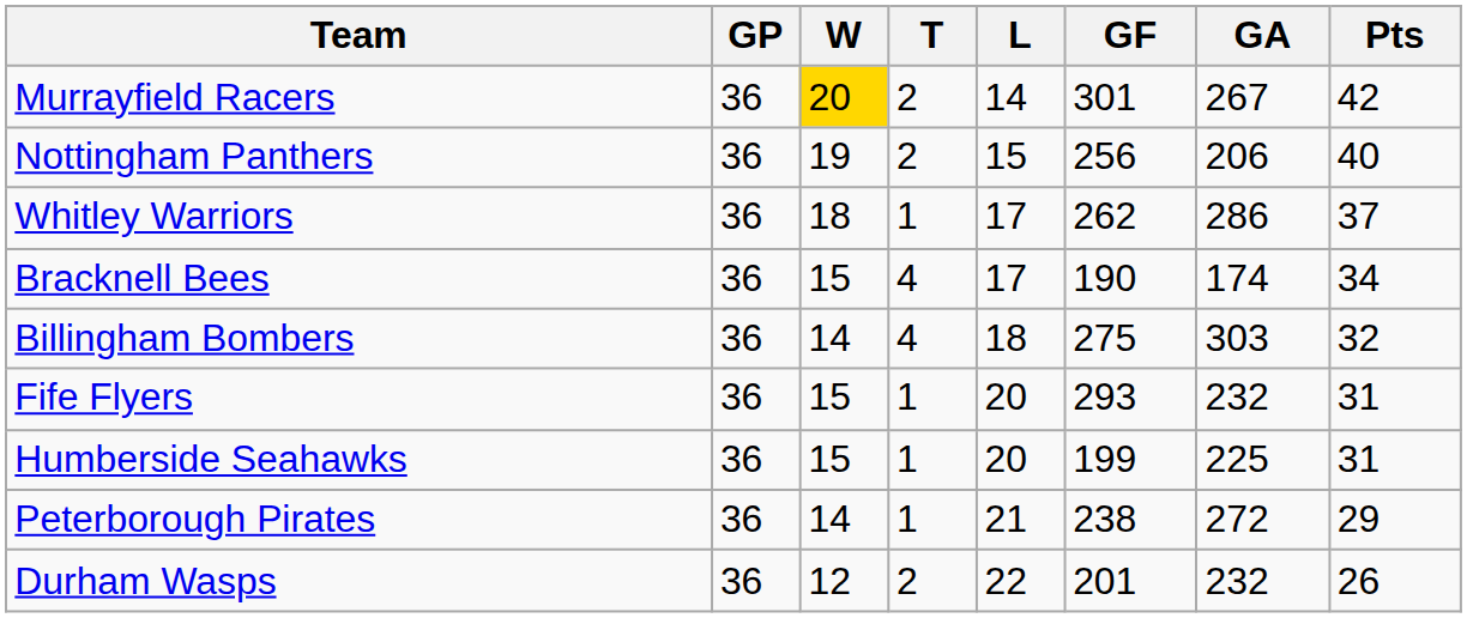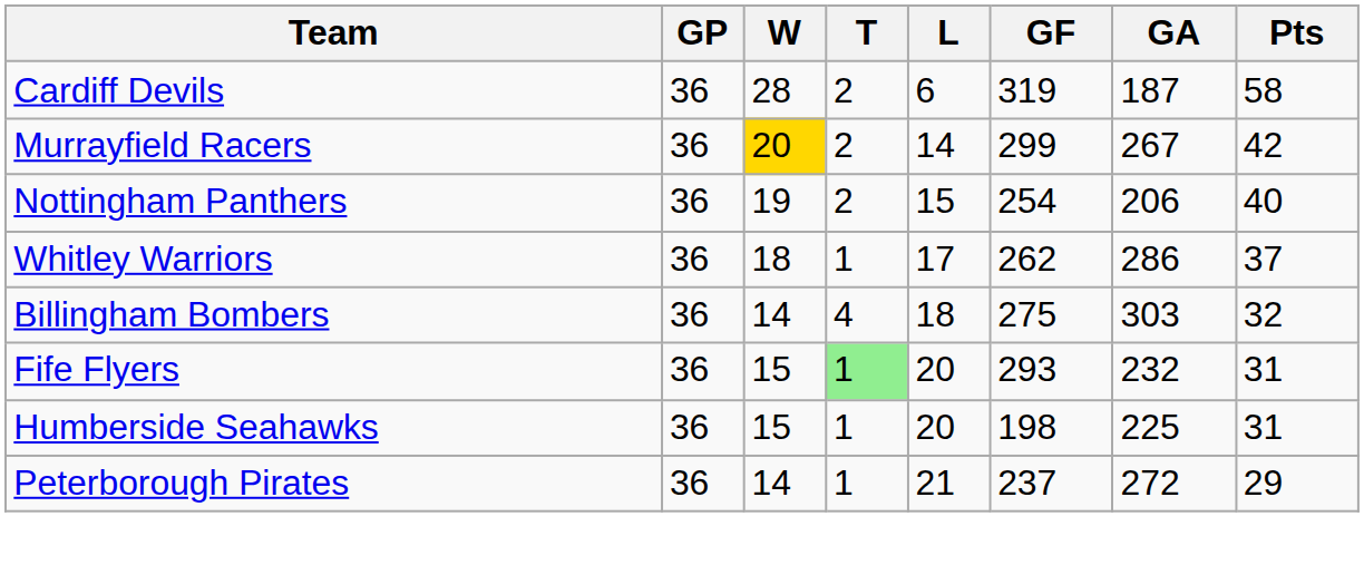 <table class="wikitable">
 <tr>
 <th width="40%">Team</th>
 <th width="5%">GP</th>
 <th width="5%">W</th>
 <th width="5%">T</th>
 <th width="5%">L</th>
 <th width="7.5%">GF</th>
 <th width="7.5%">GA</th>
 <th width="7.5%">Pts</th>
 </tr>
 <tr>
+<td><a href='#'>Cardiff Devils</a></td>
+<td>36</td>
+<td>28</td>
+<td>2</td>
+<td>6</td>
+<td>319</td>
+<td>187</td>
+<td>58</td>
+</tr>
+<tr>
 <td><a href='#'>Murrayfield Racers</a></td>
 <td>36</td>
 <td style="background: gold;">20</td>
 <td>2</td>
 <td>14</td>
-<td>301</td>
+<td>299</td>
 <td>267</td>
 <td>42</td>
 </tr>
 <tr>
 <td><a href='#'>Nottingham Panthers</a></td>
 <td>36</td>
 <td>19</td>
 <td>2</td>
 <td>15</td>
-<td>256</td>
+<td>254</td>
 <td>206</td>
 <td>40</td>
 </tr>
 <tr>
 <td><a href='#'>Whitley Warriors</a></td>
 <td>36</td>
 <td>18</td>
 <td>1</td>
 <td>17</td>
 <td>262</td>
 <td>286</td>
 <td>37</td>
-</tr>
-<tr>
-<td><a href='#'>Bracknell Bees</a></td>
-<td>36</td>
-<td>15</td>
-<td>4</td>
-<td>17</td>
-<td>190</td>
-<td>174</td>
-<td>34</td>
 </tr>
 <tr>
 <td><a href='#'>Billingham Bombers</a></td>
 <td>36</td>
 <td>14</td>
 <td>4</td>
 <td>18</td>
 <td>275</td>
 <td>303</td>
 <td>32</td>
 </tr>
 <tr>
 <td><a href='#'>Fife Flyers</a></td>
 <td>36</td>
 <td>15</td>
-<td>1</td>
+<td style="background: lightgreen;">1</td>
 <td>20</td>
 <td>293</td>
 <td>232</td>
 <td>31</td>
 </tr>
 <tr>
 <td><a href='#'>Humberside Seahawks</a></td>
 <td>36</td>
 <td>15</td>
 <td>1</td>
 <td>20</td>
-<td>199</td>
+<td>198</td>
 <td>225</td>
 <td>31</td>
 </tr>
 <tr>
 <td><a href='#'>Peterborough Pirates</a></td>
 <td>36</td>
 <td>14</td>
 <td>1</td>
 <td>21</td>
-<td>238</td>
+<td>237</td>
 <td>272</td>
 <td>29</td>
 </tr>
-<tr>
-<td><a href='#'>Durham Wasps</a></td>
-<td>36</td>
-<td>12</td>
-<td>2</td>
-<td>22</td>
-<td>201</td>
-<td>232</td>
-<td>26</td>
-</tr>
 </table>
